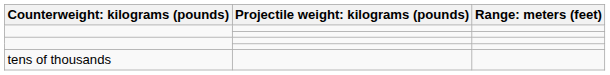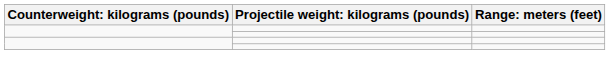 <table class="wikitable">
 <tr>
 <th>Counterweight: kilograms (pounds)</th>
 <th>Projectile weight: kilograms (pounds)</th>
 <th>Range: meters (feet)</th>
 </tr>
 <tr>
 <td rowspan="2" valign="top"></td>
 <td></td>
 <td></td>
 </tr>
 <tr>
 <td></td>
 <td></td>
 </tr>
 <tr>
 <td rowspan="2" valign="top"></td>
 <td></td>
 <td></td>
 </tr>
 <tr>
 <td></td>
 <td></td>
 </tr>
-<tr>
-<td>tens of thousands</td>
-<td></td>
-<td></td>
-</tr>
 </table>
